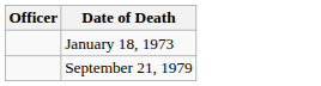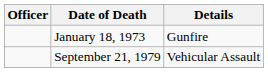 <table class="wikitable">
 <tr>
 <th>Officer</th>
 <th>Date of Death</th>
+<th>Details</th>
 </tr>
 <tr>
 <td></td>
 <td>January 18, 1973</td>
+<td>Gunfire</td>
 </tr>
 <tr>
 <td></td>
 <td>September 21, 1979</td>
+<td>Vehicular Assault</td>
 </tr>
 </table>
